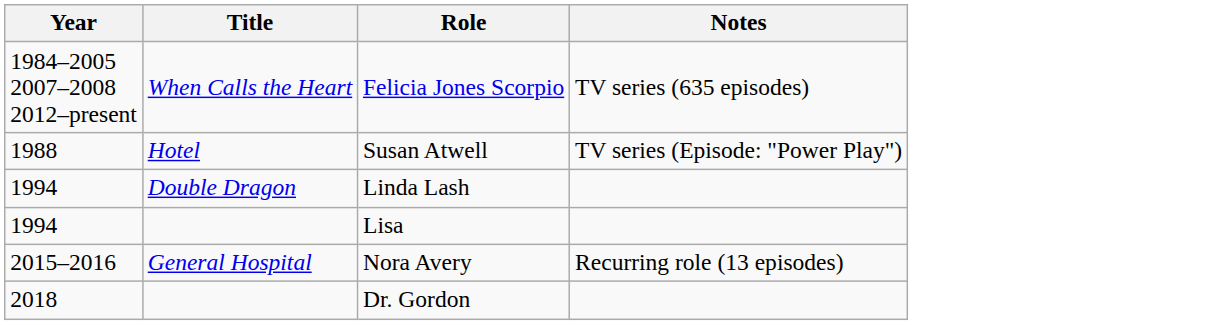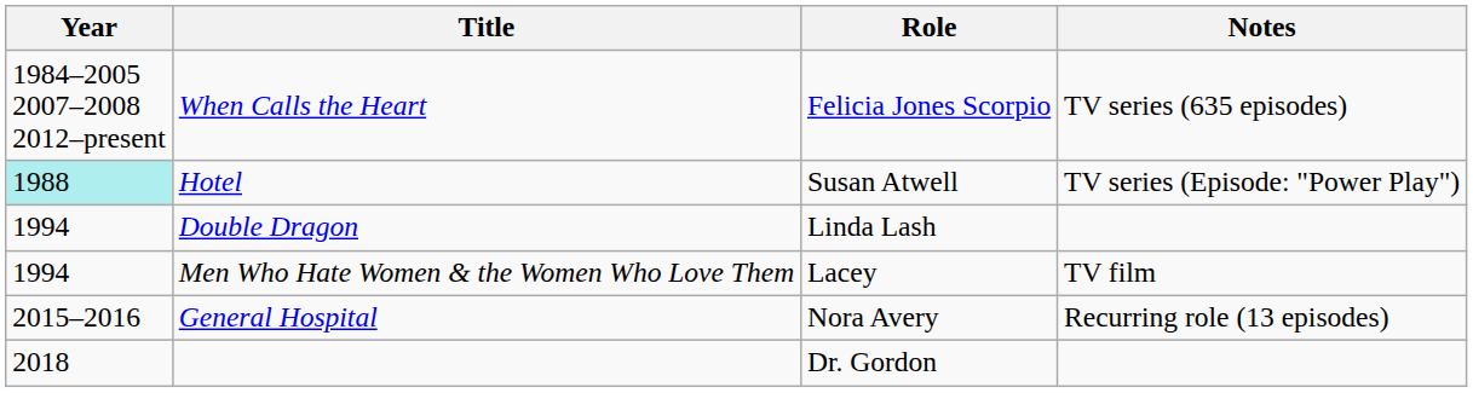 <table class="wikitable sortable">
 <tr>
 <th>Year</th>
 <th>Title</th>
 <th>Role</th>
 <th class="unsortable">Notes</th>
 </tr>
 <tr>
 <td>1984–2005<br>2007–2008<br>2012–present</td>
 <td><em><a href='#'>When Calls the Heart</a></em></td>
 <td><a href='#'>Felicia Jones Scorpio</a></td>
 <td>TV series (635 episodes)</td>
 </tr>
 <tr>
-<td>1988</td>
+<td style="background: paleturquoise;">1988</td>
 <td><em><a href='#'>Hotel</a></em></td>
 <td>Susan Atwell</td>
 <td>TV series (Episode: "Power Play")</td>
 </tr>
 <tr>
 <td>1994</td>
 <td><em><a href='#'>Double Dragon</a></em></td>
 <td>Linda Lash</td>
 <td></td>
 </tr>
 <tr>
 <td>1994</td>
-<td><em></em></td>
-<td>Lisa</td>
-<td></td>
+<td><em>Men Who Hate Women & the Women Who Love Them</em></td>
+<td>Lacey</td>
+<td>TV film</td>
 </tr>
 <tr>
 <td>2015–2016</td>
 <td><em><a href='#'>General Hospital</a></em></td>
 <td>Nora Avery</td>
 <td>Recurring role (13 episodes)</td>
 </tr>
 <tr>
 <td>2018</td>
 <td><em></em></td>
 <td>Dr. Gordon</td>
 <td></td>
 </tr>
 </table>
